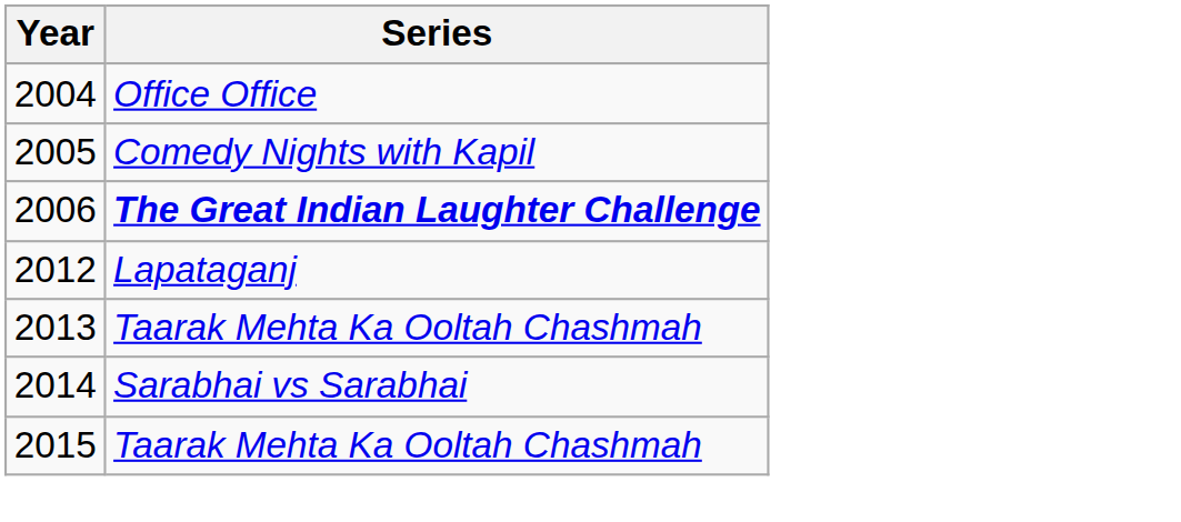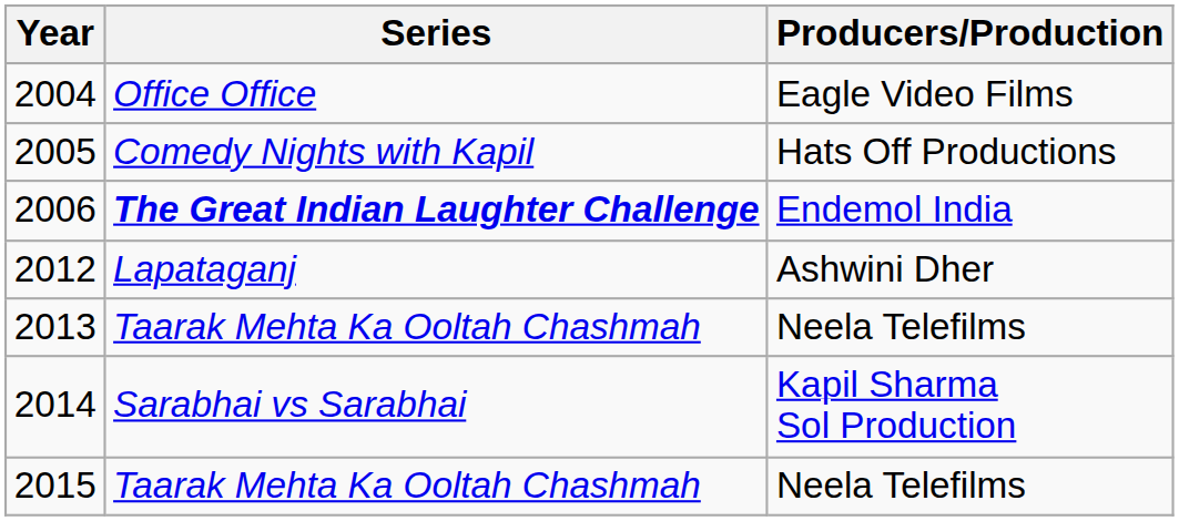 <table class="wikitable">
 <tr>
 <th>Year</th>
 <th>Series</th>
+<th>Producers/Production</th>
 </tr>
 <tr>
 <td>2004</td>
 <td><em><a href='#'>Office Office</a></em></td>
+<td>Eagle Video Films</td>
 </tr>
 <tr>
 <td>2005</td>
 <td><em><a href='#'>Comedy Nights with Kapil</a></em></td>
+<td>Hats Off Productions</td>
 </tr>
 <tr>
 <td>2006</td>
 <td><strong><em><a href='#'>The Great Indian Laughter Challenge</a></em></strong></td>
+<td><a href='#'>Endemol India</a></td>
 </tr>
 <tr>
 <td>2012</td>
 <td><em><a href='#'>Lapataganj</a></em></td>
+<td>Ashwini Dher</td>
 </tr>
 <tr>
 <td>2013</td>
 <td><em><a href='#'>Taarak Mehta Ka Ooltah Chashmah</a></em></td>
+<td>Neela Telefilms</td>
 </tr>
 <tr>
 <td>2014</td>
 <td><em><a href='#'>Sarabhai vs Sarabhai</a></em></td>
+<td><a href='#'>Kapil Sharma</a> <br> <a href='#'>Sol Production</a></td>
 </tr>
 <tr>
 <td>2015</td>
 <td><em><a href='#'>Taarak Mehta Ka Ooltah Chashmah</a></em></td>
+<td>Neela Telefilms</td>
 </tr>
 </table>
